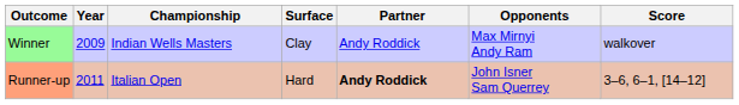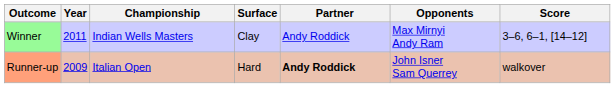 <table class="sortable wikitable" style=font-size:97%>
 <tr>
 <th>Outcome</th>
 <th>Year</th>
 <th width=200>Championship</th>
 <th>Surface</th>
 <th width=150>Partner</th>
 <th width=150>Opponents</th>
 <th width=150>Score</th>
 </tr>
 <tr bgcolor=CCCCFF>
 <td bgcolor=98FB98>Winner</td>
-<td><a href='#'>2009</a></td>
+<td><a href='#'>2011</a></td>
 <td><a href='#'>Indian Wells Masters</a></td>
 <td>Clay</td>
 <td> <a href='#'>Andy Roddick</a></td>
 <td> <a href='#'>Max Mirnyi</a><br> <a href='#'>Andy Ram</a></td>
-<td>walkover</td>
+<td>3–6, 6–1, [14–12]</td>
 </tr>
 <tr bgcolor=EBC2AF>
 <td bgcolor=FFA07A>Runner-up</td>
-<td><a href='#'>2011</a></td>
+<td><a href='#'>2009</a></td>
 <td><a href='#'>Italian Open</a></td>
 <td>Hard</td>
 <td><strong> Andy Roddick</strong></td>
 <td> <a href='#'>John Isner</a><br> <a href='#'>Sam Querrey</a></td>
-<td>3–6, 6–1, [14–12]</td>
+<td>walkover</td>
 </tr>
 </table>
